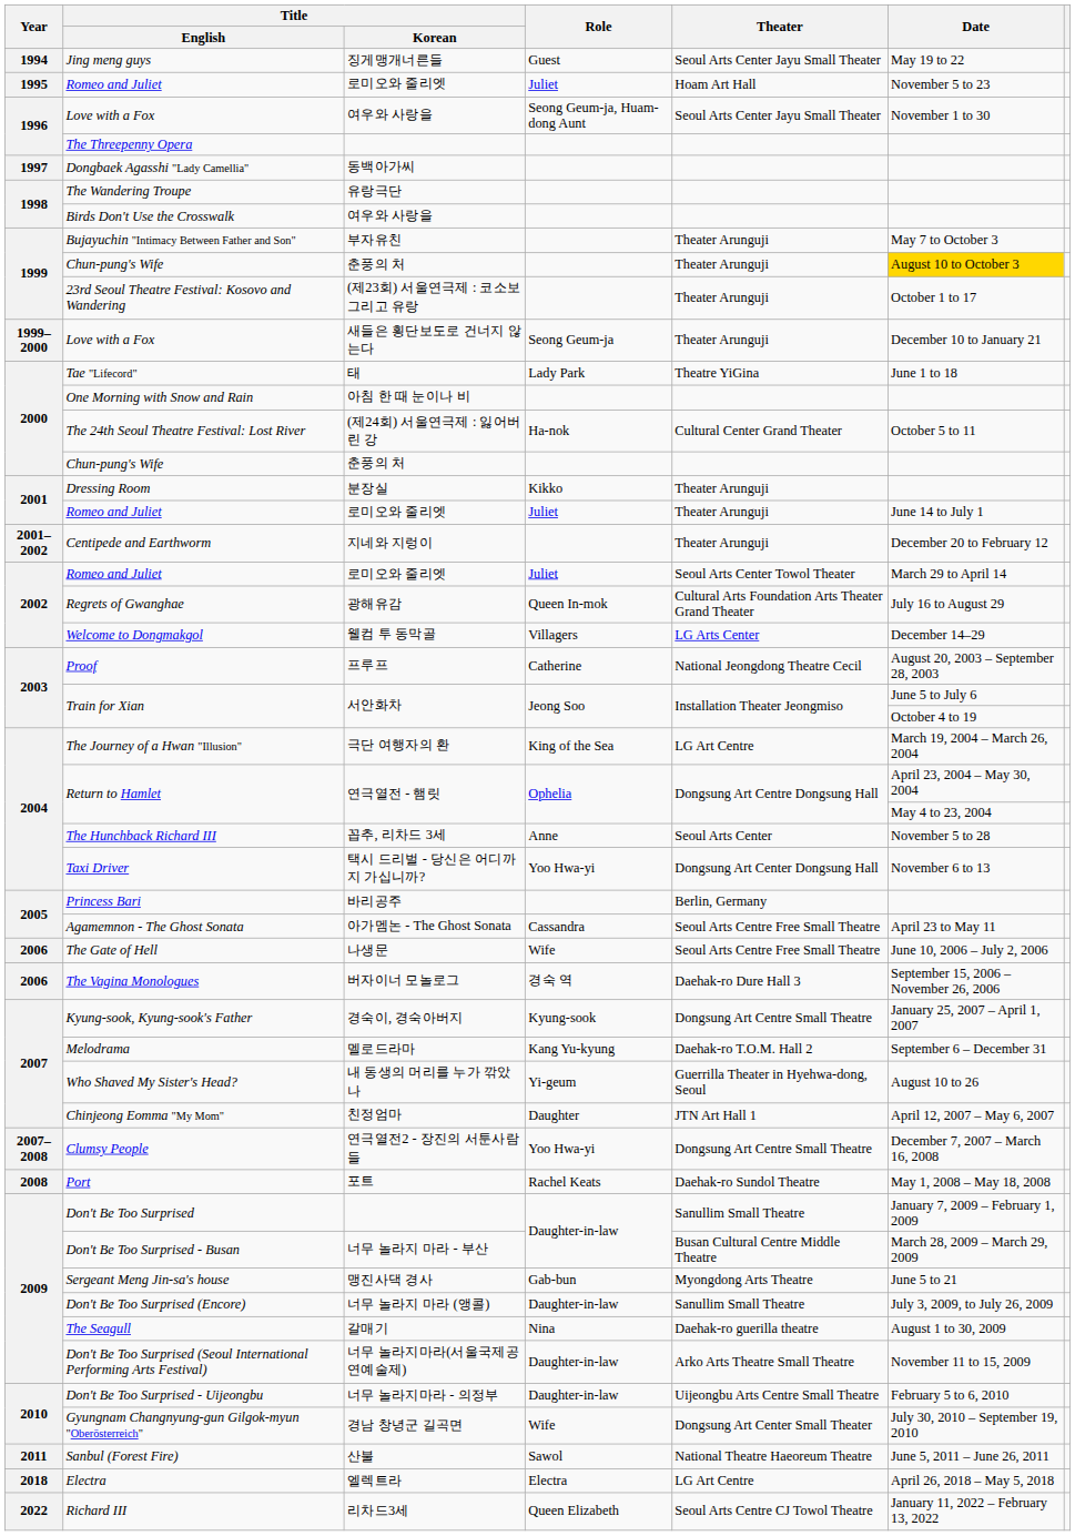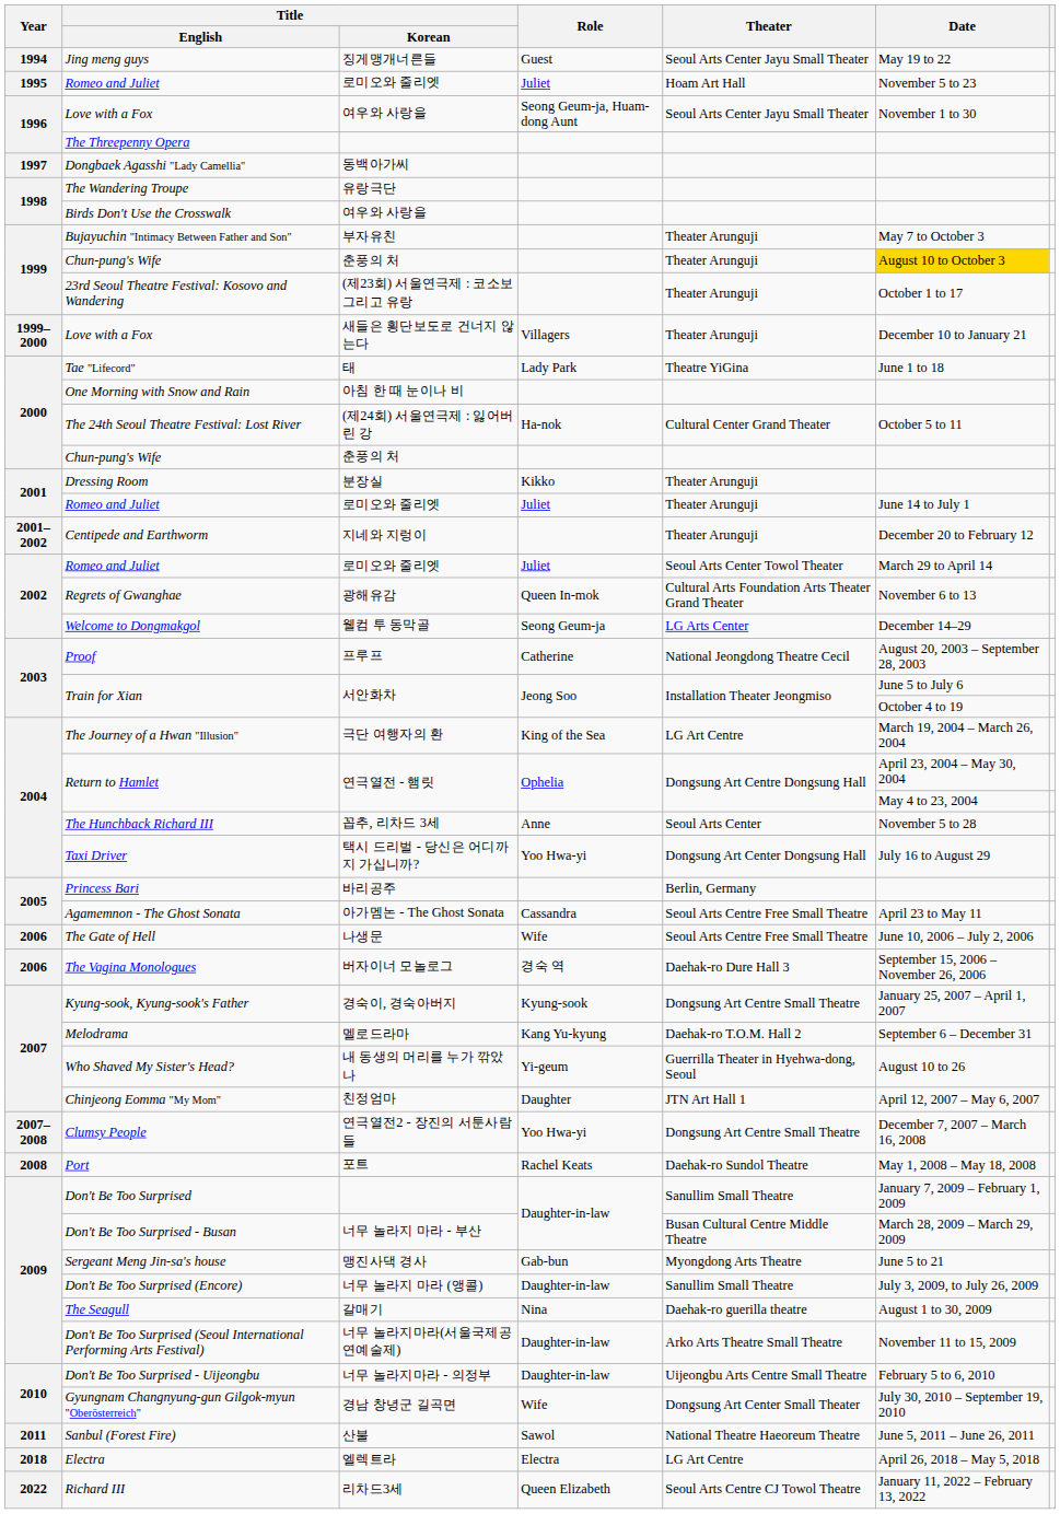 <table class="wikitable sortable plainrowheaders">
 <tr>
 <th rowspan="2" scope="col">Year</th>
 <th colspan="2" scope="col">Title</th>
 <th rowspan="2" scope="col">Role</th>
 <th rowspan="2" scope="col">Theater</th>
 <th rowspan="2" scope="col" class="sortable">Date</th>
 <th rowspan="2" scope="col" class="unsortable"></th>
 </tr>
 <tr>
 <th>English</th>
 <th>Korean</th>
 </tr>
 <tr>
 <th scope="row">1994</th>
 <td><em>Jing meng guys</em></td>
 <td>징게맹개너른들</td>
 <td>Guest</td>
 <td>Seoul Arts Center Jayu Small Theater</td>
 <td>May 19 to 22</td>
 <td></td>
 </tr>
 <tr>
 <th scope="row">1995</th>
 <td><em><a href='#'>Romeo and Juliet</a></em></td>
 <td>로미오와 줄리엣</td>
 <td><a href='#'>Juliet</a></td>
 <td>Hoam Art Hall</td>
 <td>November 5 to 23</td>
 <td></td>
 </tr>
 <tr>
 <th scope="row" rowspan=2>1996</th>
 <td><em>Love with a Fox</em></td>
 <td>여우와 사랑을</td>
 <td>Seong Geum-ja, Huam-dong Aunt</td>
 <td>Seoul Arts Center Jayu Small Theater</td>
 <td>November 1 to 30</td>
 <td></td>
 </tr>
 <tr>
 <td><em><a href='#'>The Threepenny Opera</a></em></td>
 <td></td>
 <td></td>
 <td></td>
 <td></td>
 <td></td>
 </tr>
 <tr>
 <th scope="row">1997</th>
 <td><em>Dongbaek Agasshi</em> <small>"Lady Camellia"</small></td>
 <td>동백아가씨</td>
 <td></td>
 <td></td>
 <td></td>
 <td></td>
 </tr>
 <tr>
 <th scope="row" rowspan=2>1998</th>
 <td><em>The Wandering Troupe</em></td>
 <td>유랑극단</td>
 <td></td>
 <td></td>
 <td></td>
 <td></td>
 </tr>
 <tr>
 <td><em>Birds Don't Use the Crosswalk</em></td>
 <td>여우와 사랑을</td>
 <td></td>
 <td></td>
 <td></td>
 <td></td>
 </tr>
 <tr>
 <th scope="row" rowspan="3">1999</th>
 <td><em>Bujayuchin</em> <small>"Intimacy Between Father and Son"</small></td>
 <td>부자유친</td>
 <td></td>
 <td>Theater Arunguji</td>
 <td>May 7 to October 3</td>
 <td></td>
 </tr>
 <tr>
 <td><em>Chun-pung's Wife</em></td>
 <td>춘풍의 처</td>
 <td></td>
 <td>Theater Arunguji</td>
 <td style="background: gold;">August 10 to October 3</td>
 <td></td>
 </tr>
 <tr>
 <td><em>23rd Seoul Theatre Festival: Kosovo and Wandering</em></td>
 <td>(제23회) 서울연극제 : 코소보 그리고 유랑</td>
 <td></td>
 <td>Theater Arunguji</td>
 <td>October 1 to 17</td>
 <td></td>
 </tr>
 <tr>
 <th scope="row">1999–2000</th>
 <td><em>Love with a Fox</em></td>
 <td>새들은 횡단보도로 건너지 않는다</td>
-<td>Seong Geum-ja</td>
+<td>Villagers</td>
 <td>Theater Arunguji</td>
 <td>December 10 to January 21</td>
 <td></td>
 </tr>
 <tr>
 <th scope="row" rowspan=4>2000</th>
 <td><em>Tae</em> <small>"Lifecord"</small></td>
 <td>태</td>
 <td>Lady Park</td>
 <td>Theatre YiGina</td>
 <td>June 1 to 18</td>
 <td></td>
 </tr>
 <tr>
 <td><em>One Morning with Snow and Rain</em></td>
 <td>아침 한 때 눈이나 비</td>
 <td></td>
 <td></td>
 <td></td>
 <td></td>
 </tr>
 <tr>
 <td><em>The 24th Seoul Theatre Festival: Lost River</em></td>
 <td>(제24회) 서울연극제 : 잃어버린 강</td>
 <td>Ha-nok</td>
 <td>Cultural Center Grand Theater</td>
 <td>October 5 to 11</td>
 <td></td>
 </tr>
 <tr>
 <td><em>Chun-pung's Wife</em></td>
 <td>춘풍의 처</td>
 <td></td>
 <td></td>
 <td></td>
 <td></td>
 </tr>
 <tr>
 <th scope="row" rowspan=2>2001</th>
 <td><em>Dressing Room</em></td>
 <td>분장실</td>
 <td>Kikko</td>
 <td>Theater Arunguji</td>
 <td></td>
 <td></td>
 </tr>
 <tr>
 <td><em><a href='#'>Romeo and Juliet</a></em></td>
 <td>로미오와 줄리엣</td>
 <td><a href='#'>Juliet</a></td>
 <td>Theater Arunguji</td>
 <td>June 14 to July 1</td>
 <td></td>
 </tr>
 <tr>
 <th scope="row">2001–2002</th>
 <td><em>Centipede and Earthworm</em></td>
 <td>지네와 지렁이</td>
 <td></td>
 <td>Theater Arunguji</td>
 <td>December 20 to February 12</td>
 <td></td>
 </tr>
 <tr>
 <th rowspan="3" scope="row">2002</th>
 <td><em><a href='#'>Romeo and Juliet</a></em></td>
 <td>로미오와 줄리엣</td>
 <td><a href='#'>Juliet</a></td>
 <td>Seoul Arts Center Towol Theater</td>
 <td>March 29 to April 14</td>
 <td></td>
 </tr>
 <tr>
 <td><em>Regrets of Gwanghae</em></td>
 <td>광해유감</td>
 <td>Queen In-mok</td>
 <td>Cultural Arts Foundation Arts Theater Grand Theater</td>
-<td>July 16 to August 29</td>
+<td>November 6 to 13</td>
 <td></td>
 </tr>
 <tr>
 <td><em><a href='#'>Welcome to Dongmakgol</a></em></td>
 <td>웰컴 투 동막골</td>
-<td>Villagers</td>
+<td>Seong Geum-ja</td>
 <td><a href='#'>LG Arts Center</a></td>
 <td>December 14–29</td>
 <td></td>
 </tr>
 <tr>
 <th rowspan="3" scope="row">2003</th>
 <td><em><a href='#'>Proof</a></em></td>
 <td>프루프</td>
 <td>Catherine</td>
 <td>National Jeongdong Theatre Cecil</td>
 <td>August 20, 2003 – September 28, 2003</td>
 <td></td>
 </tr>
 <tr>
 <td rowspan="2"><em>Train for Xian</em></td>
 <td rowspan="2">서안화차</td>
 <td rowspan="2">Jeong Soo</td>
 <td rowspan="2">Installation Theater Jeongmiso</td>
 <td>June 5 to July 6</td>
 <td></td>
 </tr>
 <tr>
 <td>October 4 to 19</td>
 <td></td>
 </tr>
 <tr>
 <th rowspan="5" scope="row">2004</th>
 <td><em>The Journey of a Hwan</em> <small>"Illusion"</small></td>
 <td>극단 여행자의 환</td>
 <td>King of the Sea</td>
 <td>LG Art Centre</td>
 <td>March 19, 2004 – March 26, 2004</td>
 <td></td>
 </tr>
 <tr>
 <td rowspan="2"><em>Return to <a href='#'>Hamlet</a></em></td>
 <td rowspan="2">연극열전 - 햄릿</td>
 <td rowspan="2"><a href='#'>Ophelia</a></td>
 <td rowspan="2">Dongsung Art Centre Dongsung Hall</td>
 <td>April 23, 2004 – May 30, 2004</td>
 <td></td>
 </tr>
 <tr>
 <td>May 4 to 23, 2004</td>
 <td></td>
 </tr>
 <tr>
 <td><em><a href='#'>The Hunchback Richard III</a></em></td>
 <td>꼽추, 리차드 3세</td>
 <td>Anne</td>
 <td>Seoul Arts Center</td>
 <td>November 5 to 28</td>
 <td></td>
 </tr>
 <tr>
 <td><em><a href='#'>Taxi Driver</a></em></td>
 <td>택시 드리벌 - 당신은 어디까지 가십니까?</td>
 <td>Yoo Hwa-yi</td>
 <td>Dongsung Art Center Dongsung Hall</td>
-<td>November 6 to 13</td>
+<td>July 16 to August 29</td>
 <td></td>
 </tr>
 <tr>
 <th rowspan="2" scope="row">2005</th>
 <td><em><a href='#'>Princess Bari</a></em></td>
 <td>바리공주</td>
 <td></td>
 <td>Berlin, Germany</td>
 <td></td>
 <td></td>
 </tr>
 <tr>
 <td><em>Agamemnon - The Ghost Sonata</em></td>
 <td>아가멤논 - The Ghost Sonata</td>
 <td>Cassandra</td>
 <td>Seoul Arts Centre Free Small Theatre</td>
 <td>April 23 to May 11</td>
 <td></td>
 </tr>
 <tr>
 <th scope="row">2006</th>
 <td><em>The Gate of Hell</em></td>
 <td>나생문</td>
 <td>Wife</td>
 <td>Seoul Arts Centre Free Small Theatre</td>
 <td>June 10, 2006 – July 2, 2006</td>
 <td></td>
 </tr>
 <tr>
 <th scope="row">2006</th>
 <td><em><a href='#'>The Vagina Monologues</a></em></td>
 <td>버자이너 모놀로그</td>
 <td>경숙 역</td>
 <td>Daehak-ro Dure Hall 3</td>
 <td>September 15, 2006 – November 26, 2006</td>
 <td></td>
 </tr>
 <tr>
 <th rowspan="4" scope="row">2007</th>
 <td><em>Kyung-sook, Kyung-sook's Father</em></td>
 <td>경숙이, 경숙아버지</td>
 <td>Kyung-sook</td>
 <td>Dongsung Art Centre Small Theatre</td>
 <td>January 25, 2007 – April 1, 2007</td>
 <td></td>
 </tr>
 <tr>
 <td><em>Melodrama</em></td>
 <td>멜로드라마</td>
 <td>Kang Yu-kyung</td>
 <td>Daehak-ro T.O.M. Hall 2</td>
 <td>September 6 – December 31</td>
 <td></td>
 </tr>
 <tr>
 <td><em>Who Shaved My Sister's Head?</em></td>
 <td>내 동생의 머리를 누가 깎았나</td>
 <td>Yi-geum</td>
 <td>Guerrilla Theater in Hyehwa-dong, Seoul</td>
 <td>August 10 to 26</td>
 <td></td>
 </tr>
 <tr>
 <td><em>Chinjeong Eomma</em> <small>"My Mom"</small></td>
 <td>친정엄마</td>
 <td>Daughter</td>
 <td>JTN Art Hall 1</td>
 <td>April 12, 2007 – May 6, 2007</td>
 <td></td>
 </tr>
 <tr>
 <th scope="row">2007–2008</th>
 <td><em><a href='#'>Clumsy People</a></em></td>
 <td>연극열전2 - 장진의 서툰사람들</td>
 <td>Yoo Hwa-yi</td>
 <td>Dongsung Art Centre Small Theatre</td>
 <td>December 7, 2007 – March 16, 2008</td>
 <td></td>
 </tr>
 <tr>
 <th scope="row">2008</th>
 <td><em><a href='#'>Port</a></em></td>
 <td>포트</td>
 <td>Rachel Keats</td>
 <td>Daehak-ro Sundol Theatre</td>
 <td>May 1, 2008 – May 18, 2008</td>
 <td></td>
 </tr>
 <tr>
 <th rowspan="6" scope="row">2009</th>
 <td><em>Don't Be Too Surprised</em></td>
 <td></td>
 <td rowspan="2">Daughter-in-law</td>
 <td>Sanullim Small Theatre</td>
 <td>January 7, 2009 – February 1, 2009</td>
 <td></td>
 </tr>
 <tr>
 <td><em>Don't Be Too Surprised - Busan</em></td>
 <td>너무 놀라지 마라 - 부산</td>
 <td>Busan Cultural Centre Middle Theatre</td>
 <td>March 28, 2009 – March 29, 2009</td>
 <td></td>
 </tr>
 <tr>
 <td><em>Sergeant Meng Jin-sa's house</em></td>
 <td>맹진사댁 경사</td>
 <td>Gab-bun</td>
 <td>Myongdong Arts Theatre</td>
 <td>June 5 to 21</td>
 <td></td>
 </tr>
 <tr>
 <td><em>Don't Be Too Surprised (Encore)</em></td>
 <td>너무 놀라지 마라 (앵콜)</td>
 <td>Daughter-in-law</td>
 <td>Sanullim Small Theatre</td>
 <td>July 3, 2009, to July 26, 2009</td>
 <td></td>
 </tr>
 <tr>
 <td><em><a href='#'>The Seagull</a></em></td>
 <td>갈매기</td>
 <td>Nina</td>
 <td>Daehak-ro guerilla theatre</td>
 <td>August 1 to 30, 2009</td>
 <td></td>
 </tr>
 <tr>
 <td><em>Don't Be Too Surprised (Seoul International Performing Arts Festival)</em></td>
 <td>너무 놀라지마라(서울국제공연예술제)</td>
 <td>Daughter-in-law</td>
 <td>Arko Arts Theatre Small Theatre</td>
 <td>November 11 to 15, 2009</td>
 <td></td>
 </tr>
 <tr>
 <th rowspan="2" scope="row">2010</th>
 <td><em>Don't Be Too Surprised - Uijeongbu</em></td>
 <td>너무 놀라지마라 - 의정부</td>
 <td>Daughter-in-law</td>
 <td>Uijeongbu Arts Centre Small Theatre</td>
 <td>February 5 to 6, 2010</td>
 <td></td>
 </tr>
 <tr>
 <td><em>Gyungnam Changnyung-gun Gilgok-myun</em> <small>"<a href='#'>Oberösterreich</a>"</small></td>
 <td>경남 창녕군 길곡면</td>
 <td>Wife</td>
 <td>Dongsung Art Center Small Theater</td>
 <td>July 30, 2010 – September 19, 2010</td>
 <td></td>
 </tr>
 <tr>
 <th scope="row">2011</th>
 <td><em>Sanbul (Forest Fire)</em></td>
 <td>산불</td>
 <td>Sawol</td>
 <td>National Theatre Haeoreum Theatre</td>
 <td>June 5, 2011 – June 26, 2011</td>
 <td></td>
 </tr>
 <tr>
 <th scope="row">2018</th>
 <td><em>Electra</em></td>
 <td>엘렉트라</td>
 <td>Electra</td>
 <td>LG Art Centre</td>
 <td>April 26, 2018 – May 5, 2018</td>
 <td></td>
 </tr>
 <tr>
 <th scope="row">2022</th>
 <td><em>Richard III</em></td>
 <td>리차드3세</td>
 <td>Queen Elizabeth</td>
 <td>Seoul Arts Centre CJ Towol Theatre</td>
 <td>January 11, 2022 – February 13, 2022</td>
 <td></td>
 </tr>
 </table>
